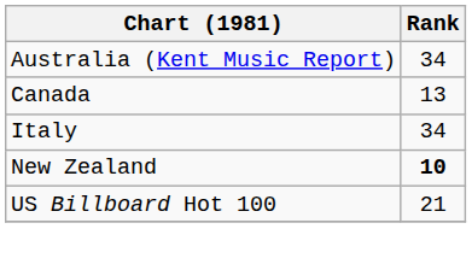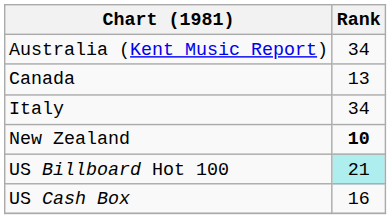 <table class="wikitable sortable">
 <tr>
 <th align="left">Chart (1981)</th>
 <th style="text-align:center;">Rank</th>
 </tr>
 <tr>
 <td>Australia (<a href='#'>Kent Music Report</a>)</td>
 <td style="text-align:center;">34</td>
 </tr>
 <tr>
 <td>Canada</td>
 <td style="text-align:center;">13</td>
 </tr>
 <tr>
 <td>Italy</td>
 <td style="text-align:center;">34</td>
 </tr>
 <tr>
 <td>New Zealand</td>
 <td style="text-align:center;"><strong>10</strong></td>
 </tr>
 <tr>
 <td>US <em>Billboard</em> Hot 100</td>
-<td style="text-align:center;">21</td>
+<td style="background: paleturquoise; text-align:center;">21</td>
+</tr>
+<tr>
+<td>US <em>Cash Box</em></td>
+<td style="text-align:center;">16</td>
 </tr>
 <tr>
 </tr>
 </table>
